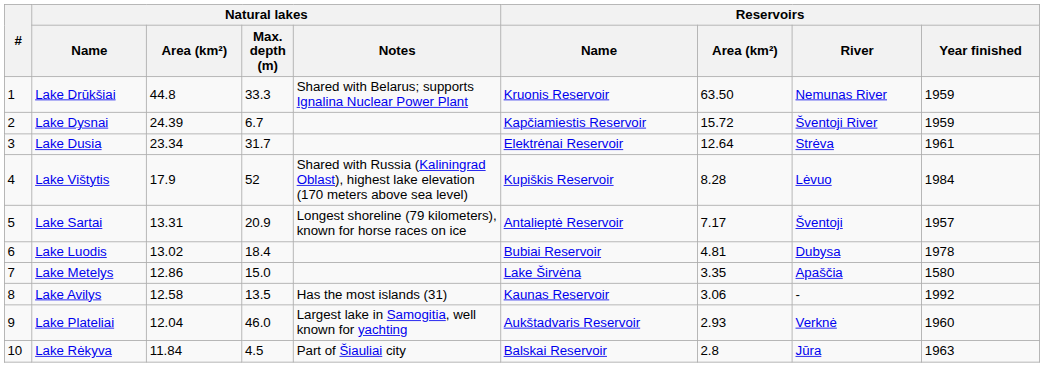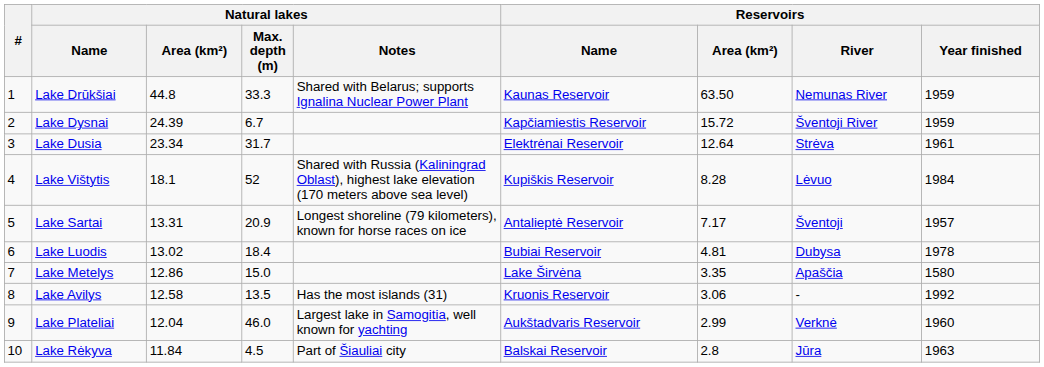 <table class=wikitable>
 <tr>
 <th rowspan=2>#</th>
 <th colspan=4>Natural lakes</th>
 <th colspan=4>Reservoirs</th>
 </tr>
 <tr>
 <th>Name</th>
 <th>Area (km²)</th>
 <th width=5%>Max. depth (m)</th>
 <th width=20%>Notes</th>
 <th>Name</th>
 <th>Area (km²)</th>
 <th>River</th>
 <th>Year finished</th>
 </tr>
 <tr>
 <td>1</td>
 <td><a href='#'>Lake Drūkšiai</a></td>
 <td>44.8</td>
 <td>33.3</td>
 <td>Shared with Belarus; supports <a href='#'>Ignalina Nuclear Power Plant</a></td>
-<td><a href='#'>Kruonis Reservoir</a></td>
+<td><a href='#'>Kaunas Reservoir</a></td>
 <td>63.50</td>
 <td><a href='#'>Nemunas River</a></td>
 <td>1959</td>
 </tr>
 <tr>
 <td>2</td>
 <td><a href='#'>Lake Dysnai</a></td>
 <td>24.39</td>
 <td>6.7</td>
 <td></td>
 <td><a href='#'>Kapčiamiestis Reservoir</a></td>
 <td>15.72</td>
 <td><a href='#'>Šventoji River</a></td>
 <td>1959</td>
 </tr>
 <tr>
 <td>3</td>
 <td><a href='#'>Lake Dusia</a></td>
 <td>23.34</td>
 <td>31.7</td>
 <td></td>
 <td><a href='#'>Elektrėnai Reservoir</a></td>
 <td>12.64</td>
 <td><a href='#'>Strėva</a></td>
 <td>1961</td>
 </tr>
 <tr>
 <td>4</td>
 <td><a href='#'>Lake Vištytis</a></td>
-<td>17.9</td>
+<td>18.1</td>
 <td>52</td>
 <td>Shared with Russia (<a href='#'>Kaliningrad Oblast</a>), highest lake elevation (170 meters above sea level)</td>
 <td><a href='#'>Kupiškis Reservoir</a></td>
 <td>8.28</td>
 <td><a href='#'>Lėvuo</a></td>
 <td>1984</td>
 </tr>
 <tr>
 <td>5</td>
 <td><a href='#'>Lake Sartai</a></td>
 <td>13.31</td>
 <td>20.9</td>
 <td>Longest shoreline (79 kilometers), known for horse races on ice</td>
 <td><a href='#'>Antalieptė Reservoir</a></td>
 <td>7.17</td>
 <td><a href='#'>Šventoji</a></td>
 <td>1957</td>
 </tr>
 <tr>
 <td>6</td>
 <td><a href='#'>Lake Luodis</a></td>
 <td>13.02</td>
 <td>18.4</td>
 <td></td>
 <td><a href='#'>Bubiai Reservoir</a></td>
 <td>4.81</td>
 <td><a href='#'>Dubysa</a></td>
 <td>1978</td>
 </tr>
 <tr>
 <td>7</td>
 <td><a href='#'>Lake Metelys</a></td>
 <td>12.86</td>
 <td>15.0</td>
 <td></td>
 <td><a href='#'>Lake Širvėna</a></td>
 <td>3.35</td>
 <td><a href='#'>Apaščia</a></td>
 <td>1580</td>
 </tr>
 <tr>
 <td>8</td>
 <td><a href='#'>Lake Avilys</a></td>
 <td>12.58</td>
 <td>13.5</td>
 <td>Has the most islands (31)</td>
-<td><a href='#'>Kaunas Reservoir</a></td>
+<td><a href='#'>Kruonis Reservoir</a></td>
 <td>3.06</td>
 <td>-</td>
 <td>1992</td>
 </tr>
 <tr>
 <td>9</td>
 <td><a href='#'>Lake Plateliai</a></td>
 <td>12.04</td>
 <td>46.0</td>
 <td>Largest lake in <a href='#'>Samogitia</a>, well known for <a href='#'>yachting</a></td>
 <td><a href='#'>Aukštadvaris Reservoir</a></td>
-<td>2.93</td>
+<td>2.99</td>
 <td><a href='#'>Verknė</a></td>
 <td>1960</td>
 </tr>
 <tr>
 <td>10</td>
 <td><a href='#'>Lake Rėkyva</a></td>
 <td>11.84</td>
 <td>4.5</td>
 <td>Part of <a href='#'>Šiauliai</a> city</td>
 <td><a href='#'>Balskai Reservoir</a></td>
 <td>2.8</td>
 <td><a href='#'>Jūra</a></td>
 <td>1963</td>
 </tr>
 </table>
